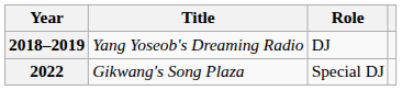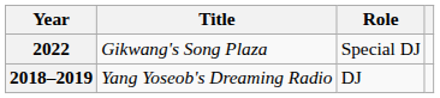 <table class="wikitable sortable plainrowheaders">
 <tr>
 <th>Year</th>
 <th>Title</th>
 <th>Role</th>
 <th scope="col" class="unsortable"></th>
 </tr>
 <tr>
+<th scope="row">2022</th>
+<td><em>Gikwang's Song Plaza</em></td>
+<td>Special DJ</td>
+<td></td>
+</tr>
+<tr>
 <th scope="row">2018–2019</th>
 <td><em>Yang Yoseob's Dreaming Radio</em></td>
 <td>DJ</td>
 <td></td>
 </tr>
-<tr>
-<th scope="row">2022</th>
-<td><em>Gikwang's Song Plaza</em></td>
-<td>Special DJ</td>
-<td></td>
-</tr>
 </table>
